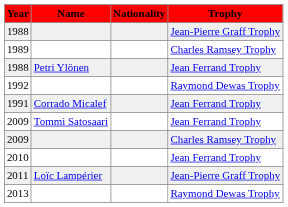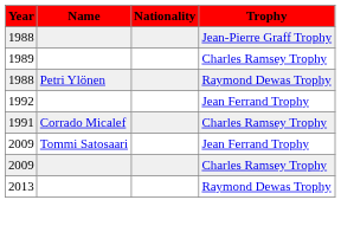 <table cellpadding="3" cellspacing="1" border="1" style="font-size: 95%; border: gray solid 1px; border-collapse: collapse; text-align: left;">
 <tr bgcolor="#FF0000" align="center">
 <th>Year</th>
 <th>Name</th>
 <th>Nationality</th>
 <th>Trophy</th>
 </tr>
 <tr bgcolor=#f0f0f0>
 <td>1988</td>
 <td></td>
 <td></td>
 <td><a href='#'>Jean-Pierre Graff Trophy</a></td>
 </tr>
 <tr>
 <td>1989</td>
 <td></td>
 <td> </td>
 <td><a href='#'>Charles Ramsey Trophy</a></td>
 </tr>
 <tr bgcolor=#f0f0f0>
 <td>1988</td>
 <td><a href='#'>Petri Ylönen</a></td>
 <td> </td>
-<td><a href='#'>Jean Ferrand Trophy</a></td>
+<td><a href='#'>Raymond Dewas Trophy</a></td>
 </tr>
 <tr>
 <td>1992</td>
 <td></td>
 <td> </td>
-<td><a href='#'>Raymond Dewas Trophy</a></td>
+<td><a href='#'>Jean Ferrand Trophy</a></td>
 </tr>
 <tr bgcolor=#f0f0f0>
 <td>1991</td>
 <td><a href='#'>Corrado Micalef</a></td>
 <td></td>
-<td><a href='#'>Jean Ferrand Trophy</a></td>
+<td><a href='#'>Charles Ramsey Trophy</a></td>
 </tr>
 <tr>
 <td>2009</td>
 <td><a href='#'>Tommi Satosaari</a></td>
 <td></td>
 <td><a href='#'>Jean Ferrand Trophy</a></td>
 </tr>
 <tr bgcolor=#f0f0f0>
 <td>2009</td>
 <td></td>
 <td></td>
 <td><a href='#'>Charles Ramsey Trophy</a></td>
 </tr>
 <tr>
-<td>2010</td>
-<td></td>
-<td></td>
-<td><a href='#'>Jean Ferrand Trophy</a></td>
-</tr>
-<tr bgcolor=#f0f0f0>
-<td>2011</td>
-<td><a href='#'>Loïc Lampérier</a></td>
-<td></td>
-<td><a href='#'>Jean-Pierre Graff Trophy</a></td>
-</tr>
-<tr>
 <td>2013</td>
 <td></td>
 <td></td>
 <td><a href='#'>Raymond Dewas Trophy</a></td>
 </tr>
 </table>
